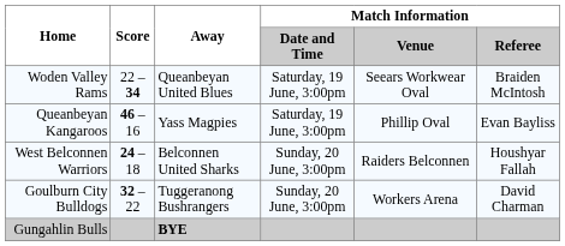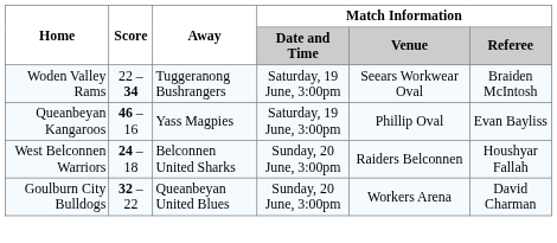 <table width="100%" cellspacing="0" cellpadding="3" border="1" style="border-collapse:collapse;  text-align:center;">
 <tr>
 <th rowspan="2" width="19%">Home</th>
 <th rowspan="2" width="8%">Score</th>
 <th rowspan="2" width="19%">Away</th>
 <th colspan="3">Match Information</th>
 </tr>
 <tr bgcolor="#CCCCCC">
 <th width="17%">Date and Time</th>
 <th width="22%">Venue</th>
 <th width="50%">Referee</th>
 </tr>
 <tr style="text-align:center; background:#f5faff;">
 <td align="right">Woden Valley Rams </td>
 <td>22 – <strong>34</strong></td>
-<td align="left"> Queanbeyan United Blues</td>
+<td align="left"> Tuggeranong Bushrangers</td>
 <td>Saturday, 19 June, 3:00pm</td>
 <td>Seears Workwear Oval</td>
 <td>Braiden McIntosh</td>
 </tr>
 <tr style="text-align:center; background:#f5faff;">
 <td align="right">Queanbeyan Kangaroos </td>
 <td><strong>46</strong> – 16</td>
 <td align="left"> Yass Magpies</td>
 <td>Saturday, 19 June, 3:00pm</td>
 <td>Phillip Oval</td>
 <td>Evan Bayliss</td>
 </tr>
 <tr style="text-align:center; background:#f5faff;">
 <td align="right">West Belconnen Warriors </td>
 <td><strong>24</strong> – 18</td>
 <td align="left"> Belconnen United Sharks</td>
 <td>Sunday, 20 June, 3:00pm</td>
 <td>Raiders Belconnen</td>
 <td>Houshyar Fallah</td>
 </tr>
 <tr style="text-align:center; background:#f5faff;">
 <td align="right">Goulburn City Bulldogs </td>
 <td><strong>32</strong> – 22</td>
-<td align="left"> Tuggeranong Bushrangers</td>
+<td align="left"> Queanbeyan United Blues</td>
 <td>Sunday, 20 June, 3:00pm</td>
 <td>Workers Arena</td>
 <td>David Charman</td>
 </tr>
-<tr style="text-align:center; background:#CCCCCC;">
-<td align="right">Gungahlin Bulls </td>
-<td></td>
-<td align="left"><strong>BYE</strong></td>
-<td></td>
-<td></td>
-<td></td>
-</tr>
 </table>
